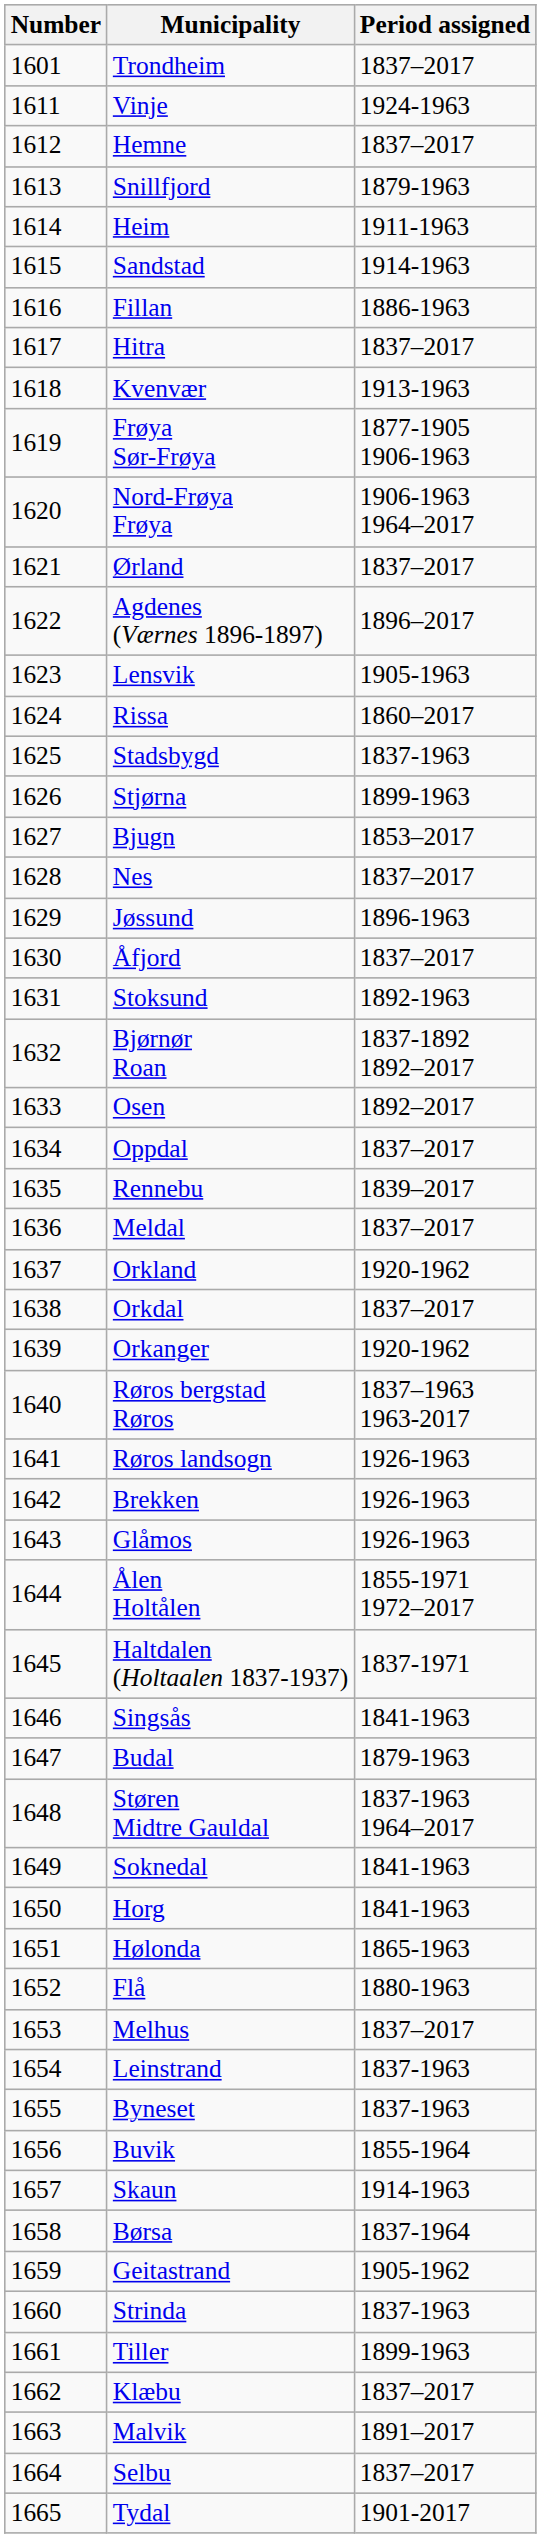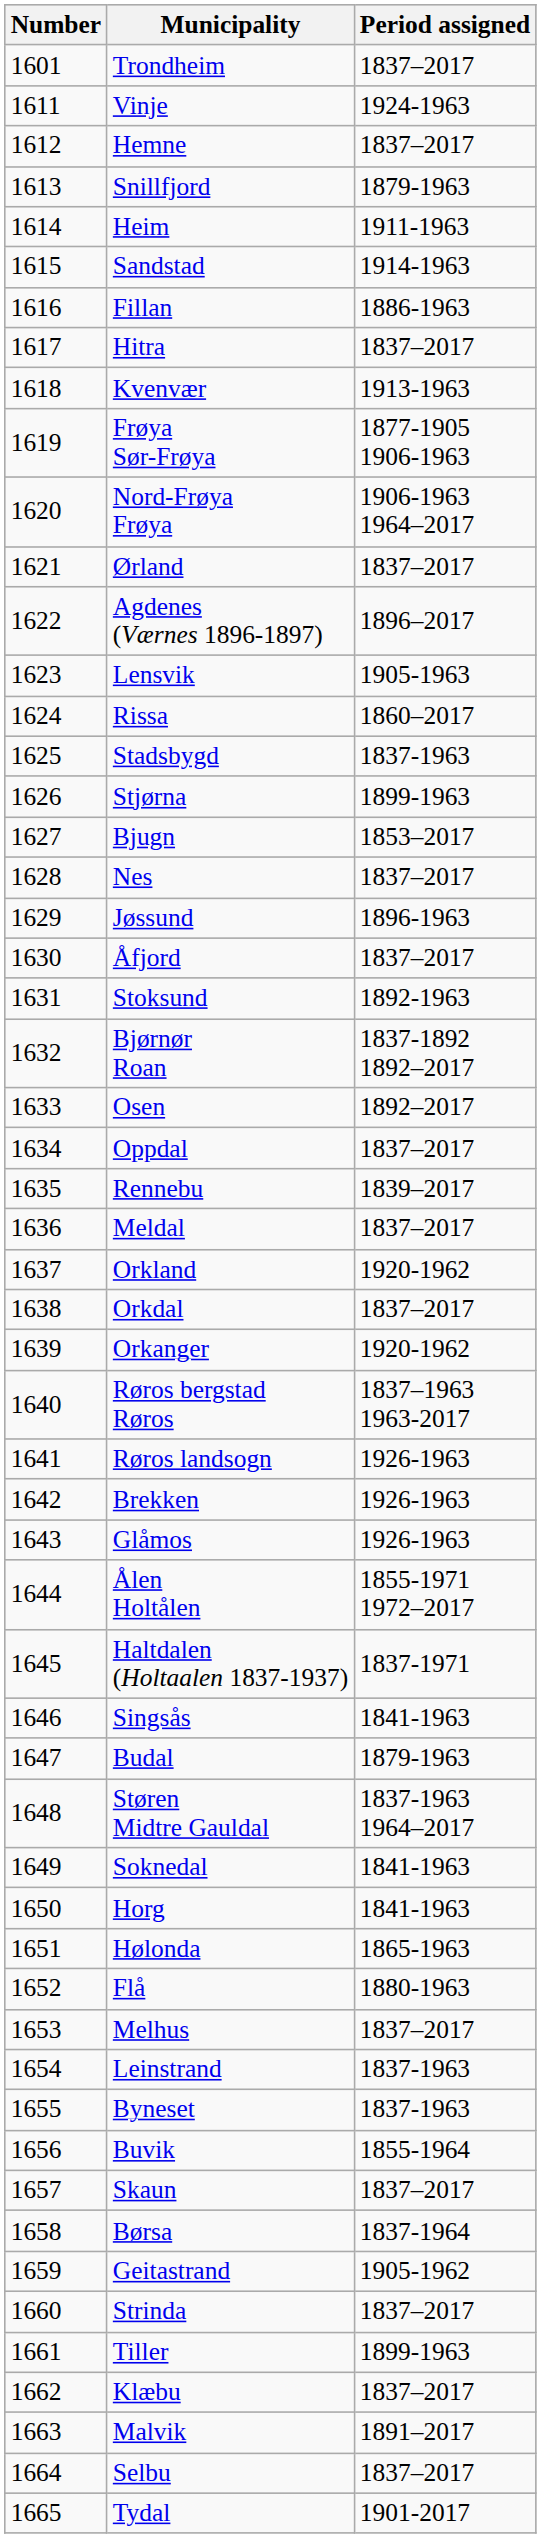 <table class="wikitable">
 <tr>
 <th>Number</th>
 <th>Municipality</th>
 <th>Period assigned</th>
 </tr>
 <tr>
 <td>1601</td>
 <td><a href='#'>Trondheim</a></td>
 <td>1837–2017</td>
 </tr>
 <tr>
 <td>1611</td>
 <td><a href='#'>Vinje</a></td>
 <td>1924-1963</td>
 </tr>
 <tr>
 <td>1612</td>
 <td><a href='#'>Hemne</a></td>
 <td>1837–2017</td>
 </tr>
 <tr>
 <td>1613</td>
 <td><a href='#'>Snillfjord</a></td>
 <td>1879-1963</td>
 </tr>
 <tr>
 <td>1614</td>
 <td><a href='#'>Heim</a></td>
 <td>1911-1963</td>
 </tr>
 <tr>
 <td>1615</td>
 <td><a href='#'>Sandstad</a></td>
 <td>1914-1963</td>
 </tr>
 <tr>
 <td>1616</td>
 <td><a href='#'>Fillan</a></td>
 <td>1886-1963</td>
 </tr>
 <tr>
 <td>1617</td>
 <td><a href='#'>Hitra</a></td>
 <td>1837–2017</td>
 </tr>
 <tr>
 <td>1618</td>
 <td><a href='#'>Kvenvær</a></td>
 <td>1913-1963</td>
 </tr>
 <tr>
 <td>1619</td>
 <td><a href='#'>Frøya</a><br><a href='#'>Sør-Frøya</a></td>
 <td>1877-1905<br>1906-1963</td>
 </tr>
 <tr>
 <td>1620</td>
 <td><a href='#'>Nord-Frøya</a><br><a href='#'>Frøya</a></td>
 <td>1906-1963<br>1964–2017</td>
 </tr>
 <tr>
 <td>1621</td>
 <td><a href='#'>Ørland</a></td>
 <td>1837–2017</td>
 </tr>
 <tr>
 <td>1622</td>
 <td><a href='#'>Agdenes</a><br>(<em>Værnes</em> 1896-1897)</td>
 <td>1896–2017</td>
 </tr>
 <tr>
 <td>1623</td>
 <td><a href='#'>Lensvik</a></td>
 <td>1905-1963</td>
 </tr>
 <tr>
 <td>1624</td>
 <td><a href='#'>Rissa</a></td>
 <td>1860–2017</td>
 </tr>
 <tr>
 <td>1625</td>
 <td><a href='#'>Stadsbygd</a></td>
 <td>1837-1963</td>
 </tr>
 <tr>
 <td>1626</td>
 <td><a href='#'>Stjørna</a></td>
 <td>1899-1963</td>
 </tr>
 <tr>
 <td>1627</td>
 <td><a href='#'>Bjugn</a></td>
 <td>1853–2017</td>
 </tr>
 <tr>
 <td>1628</td>
 <td><a href='#'>Nes</a></td>
 <td>1837–2017</td>
 </tr>
 <tr>
 <td>1629</td>
 <td><a href='#'>Jøssund</a></td>
 <td>1896-1963</td>
 </tr>
 <tr>
 <td>1630</td>
 <td><a href='#'>Åfjord</a></td>
 <td>1837–2017</td>
 </tr>
 <tr>
 <td>1631</td>
 <td><a href='#'>Stoksund</a></td>
 <td>1892-1963</td>
 </tr>
 <tr>
 <td>1632</td>
 <td><a href='#'>Bjørnør</a><br><a href='#'>Roan</a></td>
 <td>1837-1892<br>1892–2017</td>
 </tr>
 <tr>
 <td>1633</td>
 <td><a href='#'>Osen</a></td>
 <td>1892–2017</td>
 </tr>
 <tr>
 <td>1634</td>
 <td><a href='#'>Oppdal</a></td>
 <td>1837–2017</td>
 </tr>
 <tr>
 <td>1635</td>
 <td><a href='#'>Rennebu</a></td>
 <td>1839–2017</td>
 </tr>
 <tr>
 <td>1636</td>
 <td><a href='#'>Meldal</a></td>
 <td>1837–2017</td>
 </tr>
 <tr>
 <td>1637</td>
 <td><a href='#'>Orkland</a></td>
 <td>1920-1962</td>
 </tr>
 <tr>
 <td>1638</td>
 <td><a href='#'>Orkdal</a></td>
 <td>1837–2017</td>
 </tr>
 <tr>
 <td>1639</td>
 <td><a href='#'>Orkanger</a></td>
 <td>1920-1962</td>
 </tr>
 <tr>
 <td>1640</td>
 <td><a href='#'>Røros bergstad</a><br><a href='#'>Røros</a></td>
 <td>1837–1963<br>1963-2017</td>
 </tr>
 <tr>
 <td>1641</td>
 <td><a href='#'>Røros landsogn</a></td>
 <td>1926-1963</td>
 </tr>
 <tr>
 <td>1642</td>
 <td><a href='#'>Brekken</a></td>
 <td>1926-1963</td>
 </tr>
 <tr>
 <td>1643</td>
 <td><a href='#'>Glåmos</a></td>
 <td>1926-1963</td>
 </tr>
 <tr>
 <td>1644</td>
 <td><a href='#'>Ålen</a><br><a href='#'>Holtålen</a></td>
 <td>1855-1971<br>1972–2017</td>
 </tr>
 <tr>
 <td>1645</td>
 <td><a href='#'>Haltdalen</a><br>(<em>Holtaalen</em> 1837-1937)</td>
 <td>1837-1971</td>
 </tr>
 <tr>
 <td>1646</td>
 <td><a href='#'>Singsås</a></td>
 <td>1841-1963</td>
 </tr>
 <tr>
 <td>1647</td>
 <td><a href='#'>Budal</a></td>
 <td>1879-1963</td>
 </tr>
 <tr>
 <td>1648</td>
 <td><a href='#'>Støren</a><br><a href='#'>Midtre Gauldal</a></td>
 <td>1837-1963<br>1964–2017</td>
 </tr>
 <tr>
 <td>1649</td>
 <td><a href='#'>Soknedal</a></td>
 <td>1841-1963</td>
 </tr>
 <tr>
 <td>1650</td>
 <td><a href='#'>Horg</a></td>
 <td>1841-1963</td>
 </tr>
 <tr>
 <td>1651</td>
 <td><a href='#'>Hølonda</a></td>
 <td>1865-1963</td>
 </tr>
 <tr>
 <td>1652</td>
 <td><a href='#'>Flå</a></td>
 <td>1880-1963</td>
 </tr>
 <tr>
 <td>1653</td>
 <td><a href='#'>Melhus</a></td>
 <td>1837–2017</td>
 </tr>
 <tr>
 <td>1654</td>
 <td><a href='#'>Leinstrand</a></td>
 <td>1837-1963</td>
 </tr>
 <tr>
 <td>1655</td>
 <td><a href='#'>Byneset</a></td>
 <td>1837-1963</td>
 </tr>
 <tr>
 <td>1656</td>
 <td><a href='#'>Buvik</a></td>
 <td>1855-1964</td>
 </tr>
 <tr>
 <td>1657</td>
 <td><a href='#'>Skaun</a></td>
-<td>1914-1963</td>
+<td>1837–2017</td>
 </tr>
 <tr>
 <td>1658</td>
 <td><a href='#'>Børsa</a></td>
 <td>1837-1964</td>
 </tr>
 <tr>
 <td>1659</td>
 <td><a href='#'>Geitastrand</a></td>
 <td>1905-1962</td>
 </tr>
 <tr>
 <td>1660</td>
 <td><a href='#'>Strinda</a></td>
-<td>1837-1963</td>
+<td>1837–2017</td>
 </tr>
 <tr>
 <td>1661</td>
 <td><a href='#'>Tiller</a></td>
 <td>1899-1963</td>
 </tr>
 <tr>
 <td>1662</td>
 <td><a href='#'>Klæbu</a></td>
 <td>1837–2017</td>
 </tr>
 <tr>
 <td>1663</td>
 <td><a href='#'>Malvik</a></td>
 <td>1891–2017</td>
 </tr>
 <tr>
 <td>1664</td>
 <td><a href='#'>Selbu</a></td>
 <td>1837–2017</td>
 </tr>
 <tr>
 <td>1665</td>
 <td><a href='#'>Tydal</a></td>
 <td>1901-2017</td>
 </tr>
 </table>
